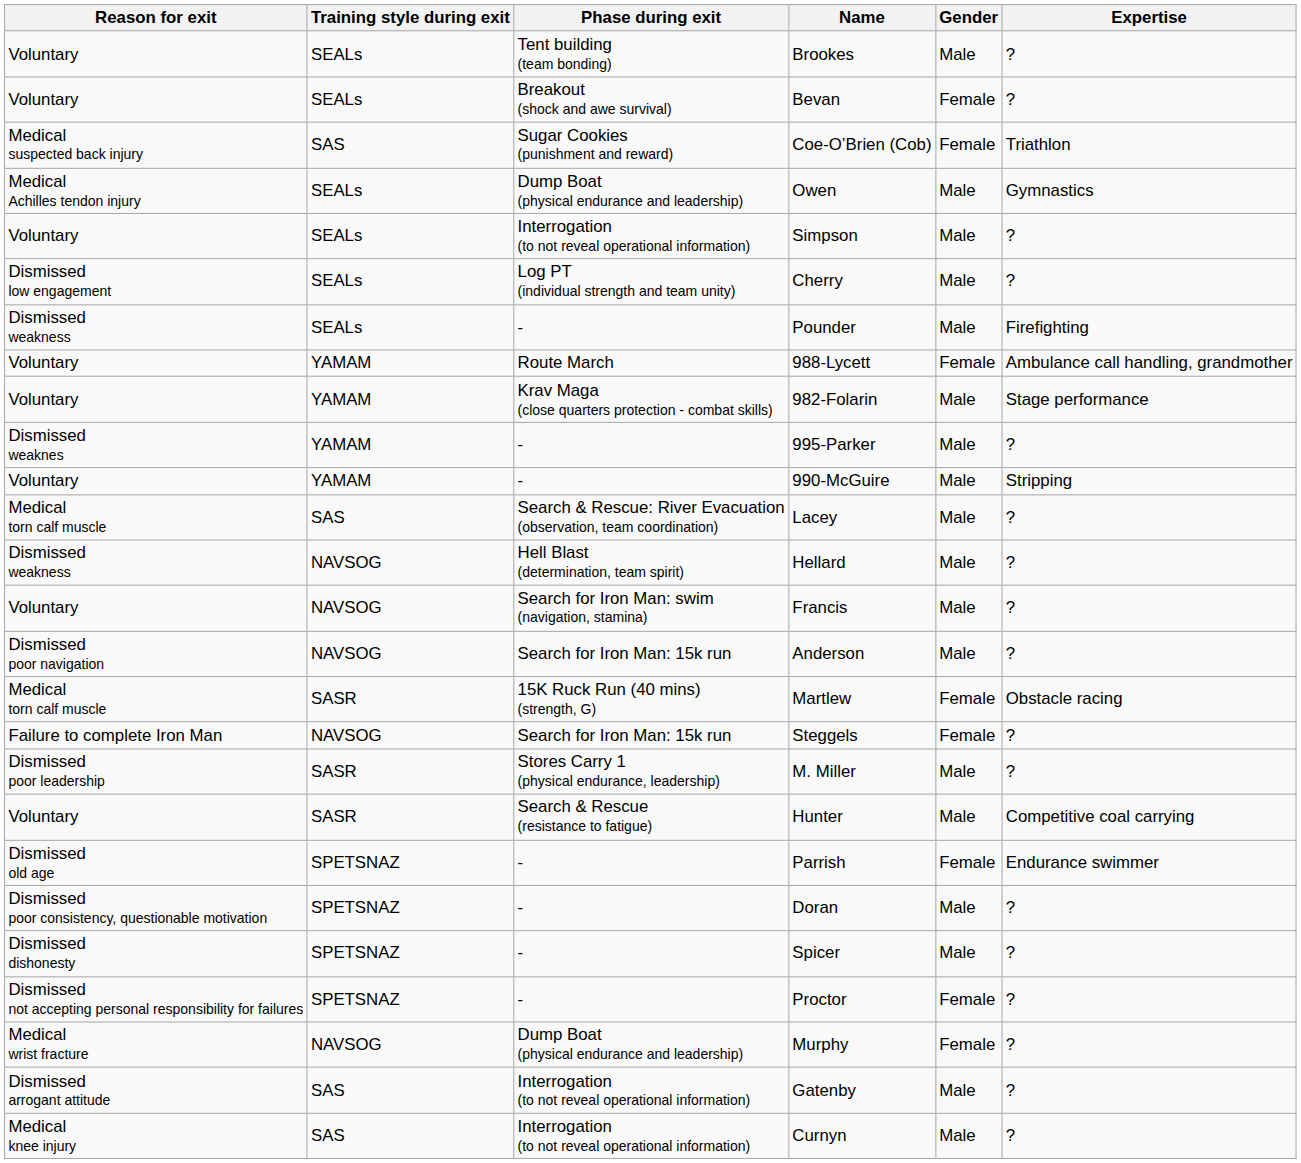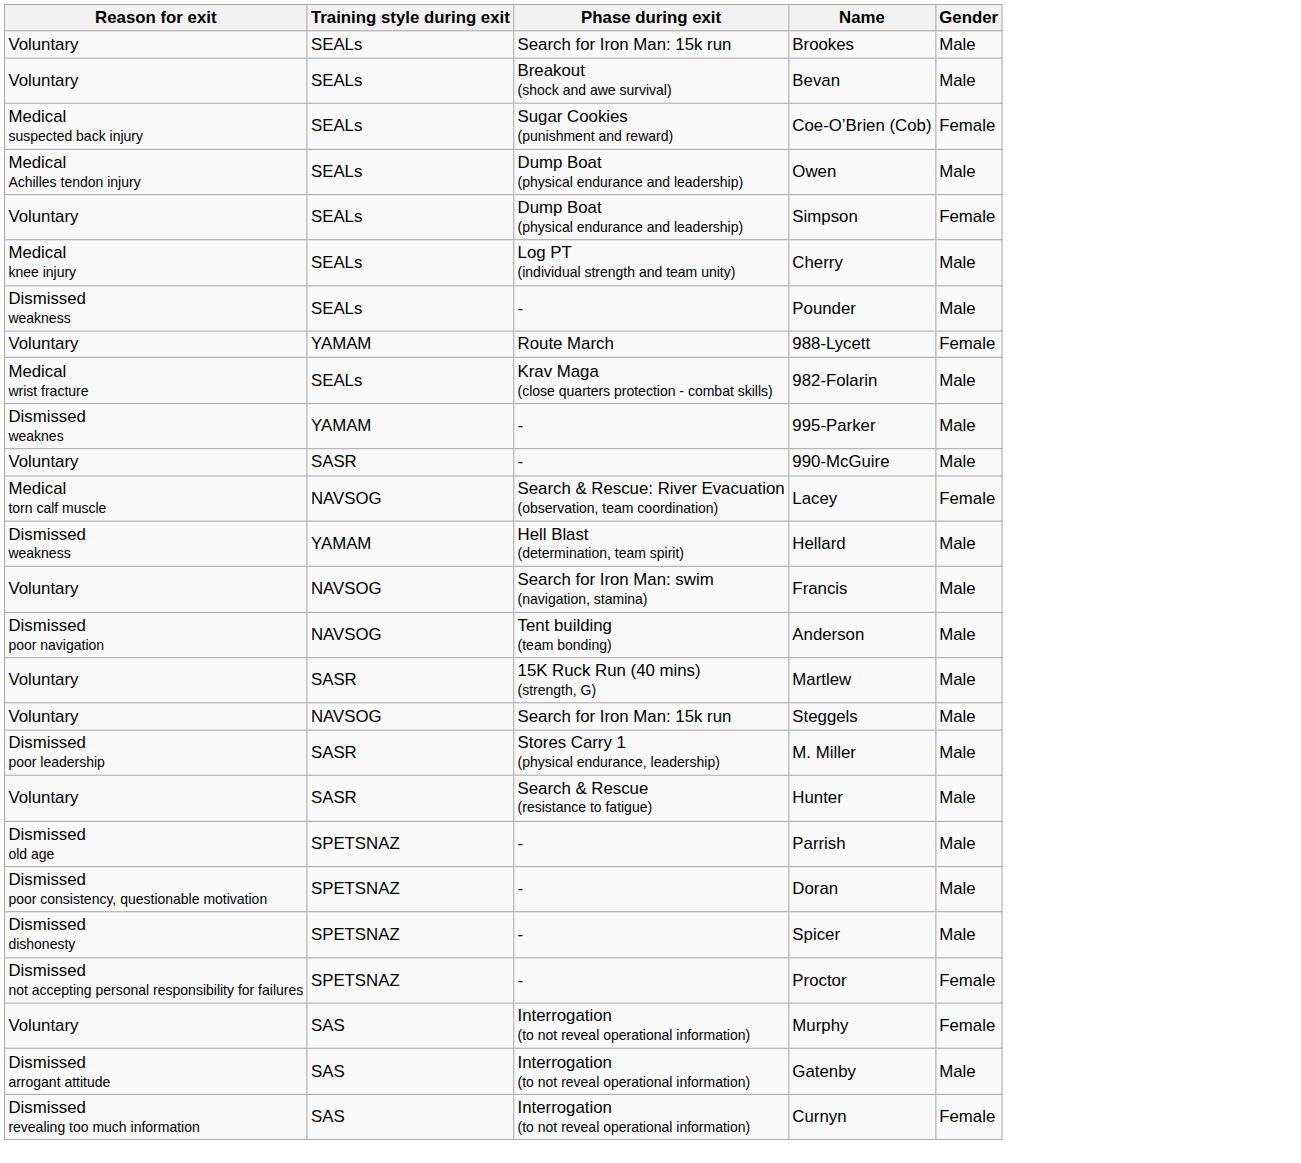 <table class="wikitable sortable">
 <tr>
 <th>Reason for exit</th>
 <th>Training style during exit</th>
 <th>Phase during exit</th>
 <th>Name</th>
 <th>Gender</th>
-<th>Expertise</th>
 </tr>
 <tr>
 <td>Voluntary</td>
 <td>SEALs</td>
-<td>Tent building<br><small>(team bonding)</small></td>
+<td>Search for Iron Man: 15k run</td>
 <td>Brookes</td>
 <td>Male</td>
-<td>?</td>
 </tr>
 <tr>
 <td>Voluntary</td>
 <td>SEALs</td>
 <td>Breakout<br><small>(shock and awe survival)</small></td>
 <td>Bevan</td>
-<td>Female</td>
-<td>?</td>
+<td>Male</td>
 </tr>
 <tr>
 <td>Medical<br><small>suspected back injury</small></td>
-<td>SAS</td>
+<td>SEALs</td>
 <td>Sugar Cookies<br><small>(punishment and reward)</small></td>
 <td>Coe-O’Brien (Cob)</td>
 <td>Female</td>
-<td>Triathlon</td>
 </tr>
 <tr>
 <td>Medical<br><small>Achilles tendon injury</small></td>
 <td>SEALs</td>
 <td>Dump Boat<br><small>(physical endurance and leadership)</small></td>
 <td>Owen</td>
 <td>Male</td>
-<td>Gymnastics</td>
 </tr>
 <tr>
 <td>Voluntary</td>
 <td>SEALs</td>
-<td>Interrogation<br><small>(to not reveal operational information)</small></td>
+<td>Dump Boat<br><small>(physical endurance and leadership)</small></td>
 <td>Simpson</td>
-<td>Male</td>
-<td>?</td>
+<td>Female</td>
 </tr>
 <tr>
-<td>Dismissed<br><small>low engagement</small></td>
+<td>Medical<br><small>knee injury</small></td>
 <td>SEALs</td>
 <td>Log PT<br><small>(individual strength and team unity)</small></td>
 <td>Cherry</td>
 <td>Male</td>
-<td>?</td>
 </tr>
 <tr>
 <td>Dismissed<br><small>weakness</small></td>
 <td>SEALs</td>
 <td>-</td>
 <td>Pounder</td>
 <td>Male</td>
-<td>Firefighting</td>
 </tr>
 <tr>
 <td>Voluntary</td>
 <td>YAMAM</td>
 <td>Route March</td>
 <td>988-Lycett</td>
 <td>Female</td>
-<td>Ambulance call handling, grandmother</td>
 </tr>
 <tr>
-<td>Voluntary</td>
-<td>YAMAM</td>
+<td>Medical<br><small>wrist fracture</small></td>
+<td>SEALs</td>
 <td>Krav Maga<br><small>(close quarters protection - combat skills)</small></td>
 <td>982-Folarin</td>
 <td>Male</td>
-<td>Stage performance</td>
 </tr>
 <tr>
 <td>Dismissed<br><small>weaknes</small></td>
 <td>YAMAM</td>
 <td>-</td>
 <td>995-Parker</td>
 <td>Male</td>
-<td>?</td>
 </tr>
 <tr>
 <td>Voluntary</td>
-<td>YAMAM</td>
+<td>SASR</td>
 <td>-</td>
 <td>990-McGuire</td>
 <td>Male</td>
-<td>Stripping</td>
 </tr>
 <tr>
 <td>Medical<br><small>torn calf muscle</small></td>
-<td>SAS</td>
+<td>NAVSOG</td>
 <td>Search & Rescue: River Evacuation<br><small>(observation, team coordination)</small></td>
 <td>Lacey</td>
-<td>Male</td>
-<td>?</td>
+<td>Female</td>
 </tr>
 <tr>
 <td>Dismissed<br><small>weakness</small></td>
-<td>NAVSOG</td>
+<td>YAMAM</td>
 <td>Hell Blast<br><small>(determination, team spirit)</small></td>
 <td>Hellard</td>
 <td>Male</td>
-<td>?</td>
 </tr>
 <tr>
 <td>Voluntary</td>
 <td>NAVSOG</td>
 <td>Search for Iron Man: swim<br><small>(navigation, stamina)</small></td>
 <td>Francis</td>
 <td>Male</td>
-<td>?</td>
 </tr>
 <tr>
 <td>Dismissed<br><small>poor navigation</small></td>
 <td>NAVSOG</td>
-<td>Search for Iron Man: 15k run</td>
+<td>Tent building<br><small>(team bonding)</small></td>
 <td>Anderson</td>
 <td>Male</td>
-<td>?</td>
 </tr>
 <tr>
-<td>Medical<br><small>torn calf muscle</small></td>
+<td>Voluntary</td>
 <td>SASR</td>
 <td>15K Ruck Run (40 mins)<br><small>(strength, G)</small></td>
 <td>Martlew</td>
-<td>Female</td>
-<td>Obstacle racing</td>
+<td>Male</td>
 </tr>
 <tr>
-<td>Failure to complete Iron Man</td>
+<td>Voluntary</td>
 <td>NAVSOG</td>
 <td>Search for Iron Man: 15k run</td>
 <td>Steggels</td>
-<td>Female</td>
-<td>?</td>
+<td>Male</td>
 </tr>
 <tr>
 <td>Dismissed<br><small>poor leadership</small></td>
 <td>SASR</td>
 <td>Stores Carry 1<br><small>(physical endurance, leadership)</small></td>
 <td>M. Miller</td>
 <td>Male</td>
-<td>?</td>
 </tr>
 <tr>
 <td>Voluntary</td>
 <td>SASR</td>
 <td>Search & Rescue<br><small>(resistance to fatigue)</small></td>
 <td>Hunter</td>
 <td>Male</td>
-<td>Competitive coal carrying</td>
 </tr>
 <tr>
 <td>Dismissed<br><small>old age</small></td>
 <td>SPETSNAZ</td>
 <td>-</td>
 <td>Parrish</td>
-<td>Female</td>
-<td>Endurance swimmer</td>
+<td>Male</td>
 </tr>
 <tr>
 <td>Dismissed<br><small>poor consistency, questionable motivation</small></td>
 <td>SPETSNAZ</td>
 <td>-</td>
 <td>Doran</td>
 <td>Male</td>
-<td>?</td>
 </tr>
 <tr>
 <td>Dismissed<br><small>dishonesty</small></td>
 <td>SPETSNAZ</td>
 <td>-</td>
 <td>Spicer</td>
 <td>Male</td>
-<td>?</td>
 </tr>
 <tr>
 <td>Dismissed<br><small>not accepting personal responsibility for failures</small></td>
 <td>SPETSNAZ</td>
 <td>-</td>
 <td>Proctor</td>
 <td>Female</td>
-<td>?</td>
 </tr>
 <tr>
-<td>Medical<br><small>wrist fracture</small></td>
-<td>NAVSOG</td>
-<td>Dump Boat<br><small>(physical endurance and leadership)</small></td>
+<td>Voluntary</td>
+<td>SAS</td>
+<td>Interrogation<br><small>(to not reveal operational information)</small></td>
 <td>Murphy</td>
 <td>Female</td>
-<td>?</td>
 </tr>
 <tr>
 <td>Dismissed<br><small>arrogant attitude</small></td>
 <td>SAS</td>
 <td>Interrogation<br><small>(to not reveal operational information)</small></td>
 <td>Gatenby</td>
 <td>Male</td>
-<td>?</td>
 </tr>
 <tr>
-<td>Medical<br><small>knee injury</small></td>
+<td>Dismissed<br><small>revealing too much information</small></td>
 <td>SAS</td>
 <td>Interrogation<br><small>(to not reveal operational information)</small></td>
 <td>Curnyn</td>
-<td>Male</td>
-<td>?</td>
+<td>Female</td>
 </tr>
 </table>
